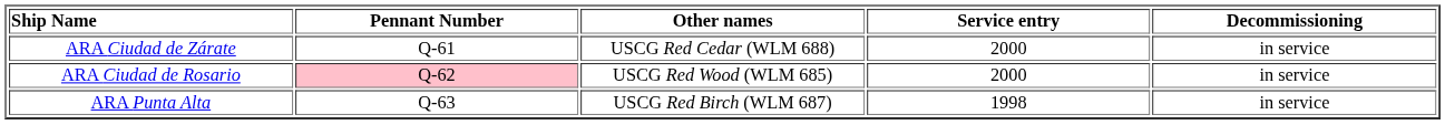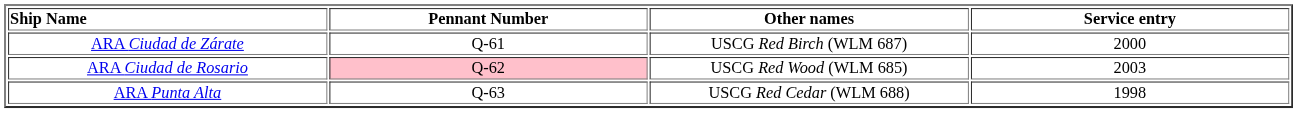 <table width="100%" border="2">
 <tr>
 <th width="16%" align="left">Ship Name</th>
 <th width="16%" align="center">Pennant Number</th>
 <th width="16%" align="center">Other names</th>
 <th width="16%" align="center">Service entry</th>
-<th width="16%" align="center">Decommissioning</th>
 </tr>
 <tr>
 <td align="center"><a href='#'>ARA <em>Ciudad de Zárate</em></a></td>
 <td align="center">Q-61</td>
-<td align="center">USCG <em>Red Cedar</em> (WLM 688)</td>
+<td align="center">USCG <em>Red Birch</em> (WLM 687)</td>
 <td align="center">2000</td>
-<td align="center">in service</td>
 </tr>
 <tr>
 <td align="center"><a href='#'>ARA <em>Ciudad de Rosario</em></a></td>
 <td align="center" style="background: pink;">Q-62</td>
 <td align="center">USCG <em>Red Wood</em> (WLM 685)</td>
-<td align="center">2000</td>
-<td align="center">in service</td>
+<td align="center">2003</td>
 </tr>
 <tr>
 <td align="center"><a href='#'>ARA <em>Punta Alta</em></a></td>
 <td align="center">Q-63</td>
-<td align="center">USCG <em>Red Birch</em> (WLM 687)</td>
+<td align="center">USCG <em>Red Cedar</em> (WLM 688)</td>
 <td align="center">1998</td>
-<td align="center">in service</td>
 </tr>
 </table>
